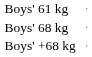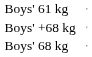 <table>
 <tr>
 <td>Boys' 61 kg<br></td>
+<td></td>
+<td></td>
+<td><hr></td>
+</tr>
+<tr>
+<td>Boys' +68 kg<br></td>
 <td></td>
 <td></td>
 <td><hr></td>
 </tr>
 <tr>
 <td>Boys' 68 kg<br></td>
 <td></td>
 <td></td>
 <td><hr></td>
 </tr>
-<tr>
-<td>Boys' +68 kg<br></td>
-<td></td>
-<td></td>
-<td><hr></td>
-</tr>
 </table>
